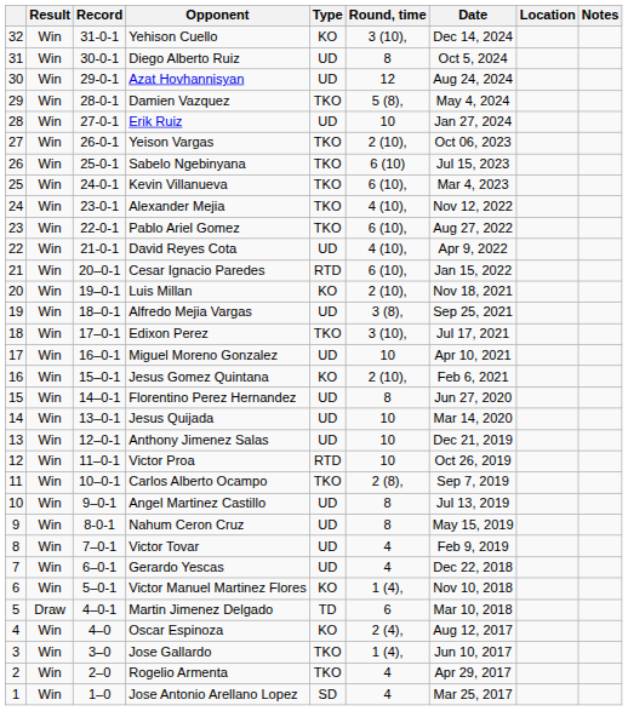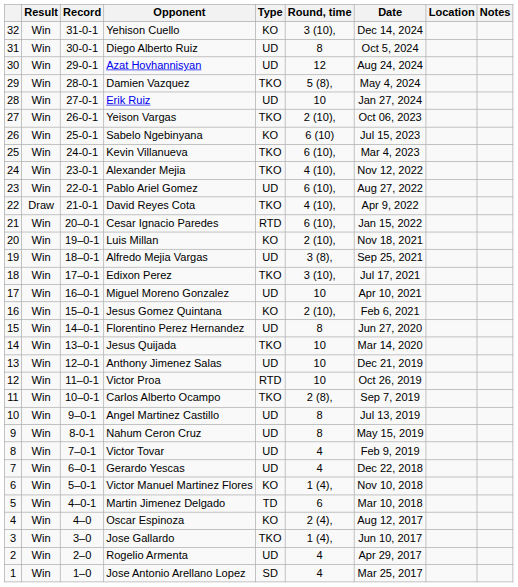 <table class=wikitable style=text-align:center>
 <tr>
 <th></th>
 <th>Result</th>
 <th>Record</th>
 <th>Opponent</th>
 <th>Type</th>
 <th>Round, time</th>
 <th>Date</th>
 <th>Location</th>
 <th>Notes</th>
 </tr>
 <tr>
 <td>32</td>
 <td>Win</td>
 <td>31-0-1</td>
 <td align=left>Yehison Cuello</td>
 <td>KO</td>
 <td>3 (10), </td>
 <td>Dec 14, 2024</td>
 <td align=left></td>
 <td align=left></td>
 </tr>
 <tr>
 <td>31</td>
 <td>Win</td>
 <td>30-0-1</td>
 <td align=left>Diego Alberto Ruiz</td>
 <td>UD</td>
 <td>8</td>
 <td>Oct 5, 2024</td>
 <td align=left></td>
 <td align=left></td>
 </tr>
 <tr>
 <td>30</td>
 <td>Win</td>
 <td>29-0-1</td>
 <td align=left><a href='#'>Azat Hovhannisyan</a></td>
 <td>UD</td>
 <td>12</td>
 <td>Aug 24, 2024</td>
 <td align=left></td>
 <td align=left></td>
 </tr>
 <tr>
 <td>29</td>
 <td>Win</td>
 <td>28-0-1</td>
 <td align=left>Damien Vazquez</td>
 <td>TKO</td>
 <td>5 (8), </td>
 <td>May 4, 2024</td>
 <td align=left></td>
 <td align=left></td>
 </tr>
 <tr>
 <td>28</td>
 <td>Win</td>
 <td>27-0-1</td>
 <td align=left><a href='#'>Erik Ruiz</a></td>
 <td>UD</td>
 <td>10</td>
 <td>Jan 27, 2024</td>
 <td align=left></td>
 <td align=left></td>
 </tr>
 <tr>
 <td>27</td>
 <td>Win</td>
 <td>26-0-1</td>
 <td align=left>Yeison Vargas</td>
 <td>TKO</td>
 <td>2 (10), </td>
 <td>Oct 06, 2023</td>
 <td align=left></td>
 <td align=left></td>
 </tr>
 <tr>
 <td>26</td>
 <td>Win</td>
 <td>25-0-1</td>
 <td align=left>Sabelo Ngebinyana</td>
-<td>TKO</td>
+<td>KO</td>
 <td>6 (10)</td>
 <td>Jul 15, 2023</td>
 <td align=left></td>
 <td align=left></td>
 </tr>
 <tr>
 <td>25</td>
 <td>Win</td>
 <td>24-0-1</td>
 <td align=left>Kevin Villanueva</td>
 <td>TKO</td>
 <td>6 (10), </td>
 <td>Mar 4, 2023</td>
 <td align=left></td>
 <td align=left></td>
 </tr>
 <tr>
 <td>24</td>
 <td>Win</td>
 <td>23-0-1</td>
 <td align=left>Alexander Mejia</td>
 <td>TKO</td>
 <td>4 (10), </td>
 <td>Nov 12, 2022</td>
 <td align=left></td>
 <td align=left></td>
 </tr>
 <tr>
 <td>23</td>
 <td>Win</td>
 <td>22-0-1</td>
 <td align=left>Pablo Ariel Gomez</td>
-<td>TKO</td>
+<td>UD</td>
 <td>6 (10), </td>
 <td>Aug 27, 2022</td>
 <td align=left></td>
 <td align=left></td>
 </tr>
 <tr>
 <td>22</td>
-<td>Win</td>
+<td>Draw</td>
 <td>21-0-1</td>
 <td align=left>David Reyes Cota</td>
-<td>UD</td>
+<td>TKO</td>
 <td>4 (10), </td>
 <td>Apr 9, 2022</td>
 <td align=left></td>
 <td align=left></td>
 </tr>
 <tr>
 <td>21</td>
 <td>Win</td>
 <td>20–0-1</td>
 <td align=left>Cesar Ignacio Paredes</td>
 <td>RTD</td>
 <td>6 (10), </td>
 <td>Jan 15, 2022</td>
 <td align=left></td>
 <td align=left></td>
 </tr>
 <tr>
 <td>20</td>
 <td>Win</td>
 <td>19–0-1</td>
 <td align=left>Luis Millan</td>
 <td>KO</td>
 <td>2 (10), </td>
 <td>Nov 18, 2021</td>
 <td align=left></td>
 <td align=left></td>
 </tr>
 <tr>
 <td>19</td>
 <td>Win</td>
 <td>18–0-1</td>
 <td align=left>Alfredo Mejia Vargas</td>
 <td>UD</td>
 <td>3 (8), </td>
 <td>Sep 25, 2021</td>
 <td align=left></td>
 <td align=left></td>
 </tr>
 <tr>
 <td>18</td>
 <td>Win</td>
 <td>17–0-1</td>
 <td align=left>Edixon Perez</td>
 <td>TKO</td>
 <td>3 (10), </td>
 <td>Jul 17, 2021</td>
 <td align=left></td>
 <td align=left></td>
 </tr>
 <tr>
 <td>17</td>
 <td>Win</td>
 <td>16–0-1</td>
 <td align=left>Miguel Moreno Gonzalez</td>
 <td>UD</td>
 <td>10</td>
 <td>Apr 10, 2021</td>
 <td align=left></td>
 <td align=left></td>
 </tr>
 <tr>
 <td>16</td>
 <td>Win</td>
 <td>15–0-1</td>
 <td align=left>Jesus Gomez Quintana</td>
 <td>KO</td>
 <td>2 (10), </td>
 <td>Feb 6, 2021</td>
 <td align=left></td>
 <td align=left></td>
 </tr>
 <tr>
 <td>15</td>
 <td>Win</td>
 <td>14–0-1</td>
 <td align=left>Florentino Perez Hernandez</td>
 <td>UD</td>
 <td>8</td>
 <td>Jun 27, 2020</td>
 <td align=left></td>
 <td align=left></td>
 </tr>
 <tr>
 <td>14</td>
 <td>Win</td>
 <td>13–0-1</td>
 <td align=left>Jesus Quijada</td>
-<td>UD</td>
+<td>TKO</td>
 <td>10</td>
 <td>Mar 14, 2020</td>
 <td align=left></td>
 <td align=left></td>
 </tr>
 <tr>
 <td>13</td>
 <td>Win</td>
 <td>12–0-1</td>
 <td align=left>Anthony Jimenez Salas</td>
 <td>UD</td>
 <td>10</td>
 <td>Dec 21, 2019</td>
 <td align=left></td>
 <td align=left></td>
 </tr>
 <tr>
 <td>12</td>
 <td>Win</td>
 <td>11–0-1</td>
 <td align=left>Victor Proa</td>
 <td>RTD</td>
 <td>10</td>
 <td>Oct 26, 2019</td>
 <td align=left></td>
 <td align=left></td>
 </tr>
 <tr>
 <td>11</td>
 <td>Win</td>
 <td>10–0-1</td>
 <td align=left>Carlos Alberto Ocampo</td>
 <td>TKO</td>
 <td>2 (8), </td>
 <td>Sep 7, 2019</td>
 <td align=left></td>
 <td align=left></td>
 </tr>
 <tr>
 <td>10</td>
 <td>Win</td>
 <td>9–0-1</td>
 <td style="text-align:left;">Angel Martinez Castillo</td>
 <td>UD</td>
 <td>8</td>
 <td>Jul 13, 2019</td>
 <td align=left></td>
 <td align=left></td>
 </tr>
 <tr>
 <td>9</td>
 <td>Win</td>
 <td>8-0-1</td>
 <td align=left>Nahum Ceron Cruz</td>
 <td>UD</td>
 <td>8</td>
 <td>May 15, 2019</td>
 <td align=left></td>
 <td align=left></td>
 </tr>
 <tr>
 <td>8</td>
 <td>Win</td>
 <td>7–0-1</td>
 <td align=left>Victor Tovar</td>
 <td>UD</td>
 <td>4</td>
 <td>Feb 9, 2019</td>
 <td align=left></td>
 <td align=left></td>
 </tr>
 <tr>
 <td>7</td>
 <td>Win</td>
 <td>6–0-1</td>
 <td align=left>Gerardo Yescas</td>
 <td>UD</td>
 <td>4</td>
 <td>Dec 22, 2018</td>
 <td align=left></td>
 <td align=left></td>
 </tr>
 <tr>
 <td>6</td>
 <td>Win</td>
 <td>5–0-1</td>
 <td align=left>Victor Manuel Martinez Flores</td>
 <td>KO</td>
 <td>1 (4), </td>
 <td>Nov 10, 2018</td>
 <td align=left></td>
 <td align=left></td>
 </tr>
 <tr>
 <td>5</td>
-<td>Draw</td>
+<td>Win</td>
 <td>4–0-1</td>
 <td align=left>Martin Jimenez Delgado</td>
 <td>TD</td>
 <td>6</td>
 <td>Mar 10, 2018</td>
 <td align=left></td>
 <td align=left></td>
 </tr>
 <tr>
 <td>4</td>
 <td>Win</td>
 <td>4–0</td>
 <td align=left>Oscar Espinoza</td>
 <td>KO</td>
 <td>2 (4), </td>
 <td>Aug 12, 2017</td>
 <td align=left></td>
 <td align=left></td>
 </tr>
 <tr>
 <td>3</td>
 <td>Win</td>
 <td>3–0</td>
 <td align=left>Jose Gallardo</td>
 <td>TKO</td>
 <td>1 (4), </td>
 <td>Jun 10, 2017</td>
 <td align=left></td>
 <td align=left></td>
 </tr>
 <tr>
 <td>2</td>
 <td>Win</td>
 <td>2–0</td>
 <td align=left>Rogelio Armenta</td>
-<td>TKO</td>
+<td>UD</td>
 <td>4</td>
 <td>Apr 29, 2017</td>
 <td align=left></td>
 <td align=left></td>
 </tr>
 <tr>
 <td>1</td>
 <td>Win</td>
 <td>1–0</td>
 <td align=left>Jose Antonio Arellano Lopez</td>
 <td>SD</td>
 <td>4</td>
 <td>Mar 25, 2017</td>
 <td align=left></td>
 <td align=left></td>
 </tr>
 </table>
